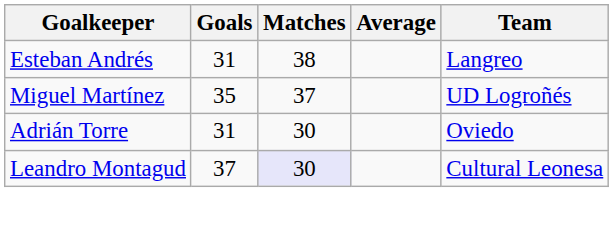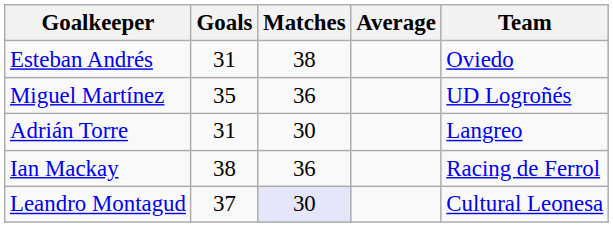 <table class="wikitable sortable">
 <tr>
 <th>Goalkeeper</th>
 <th>Goals</th>
 <th>Matches</th>
 <th>Average</th>
 <th>Team</th>
 </tr>
 <tr>
 <td> <a href='#'>Esteban Andrés</a></td>
 <td align=center>31</td>
 <td align=center>38</td>
 <td align=center></td>
-<td><a href='#'>Langreo</a></td>
+<td><a href='#'>Oviedo</a></td>
 </tr>
 <tr>
 <td> <a href='#'>Miguel Martínez</a></td>
 <td align=center>35</td>
-<td align=center>37</td>
+<td align=center>36</td>
 <td align=center></td>
 <td><a href='#'>UD Logroñés</a></td>
 </tr>
 <tr>
 <td> <a href='#'>Adrián Torre</a></td>
 <td align=center>31</td>
 <td align=center>30</td>
 <td align=center></td>
-<td><a href='#'>Oviedo</a></td>
+<td><a href='#'>Langreo</a></td>
+</tr>
+<tr>
+<td> <a href='#'>Ian Mackay</a></td>
+<td align=center>38</td>
+<td align=center>36</td>
+<td align=center></td>
+<td><a href='#'>Racing de Ferrol</a></td>
 </tr>
 <tr>
 <td> <a href='#'>Leandro Montagud</a></td>
 <td align=center>37</td>
 <td align=center style="background: lavender;">30</td>
 <td align=center></td>
 <td><a href='#'>Cultural Leonesa</a></td>
 </tr>
 </table>
